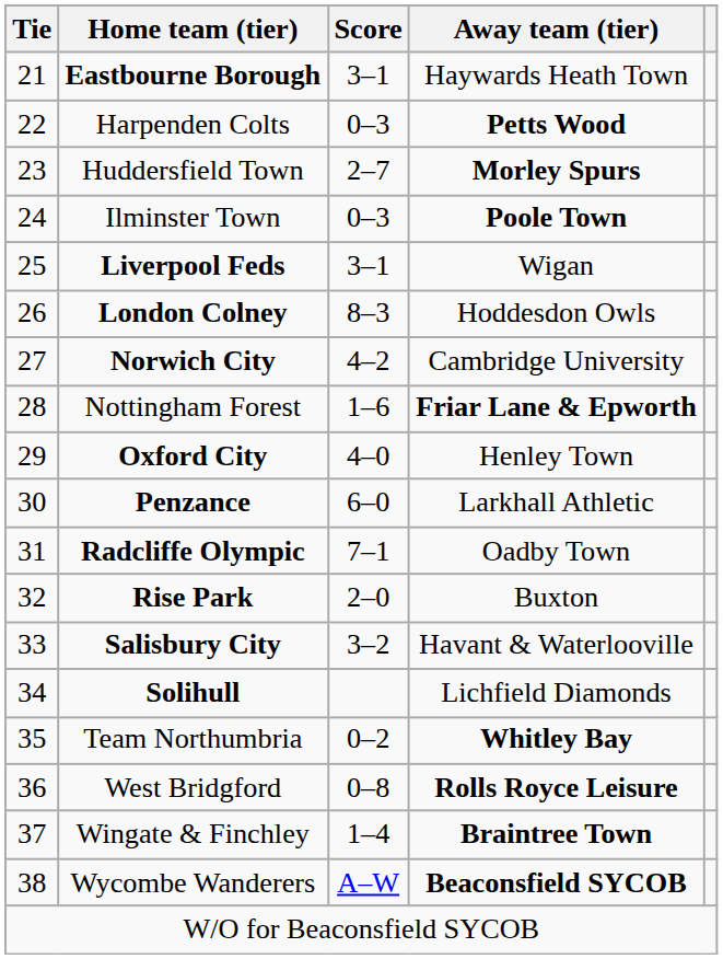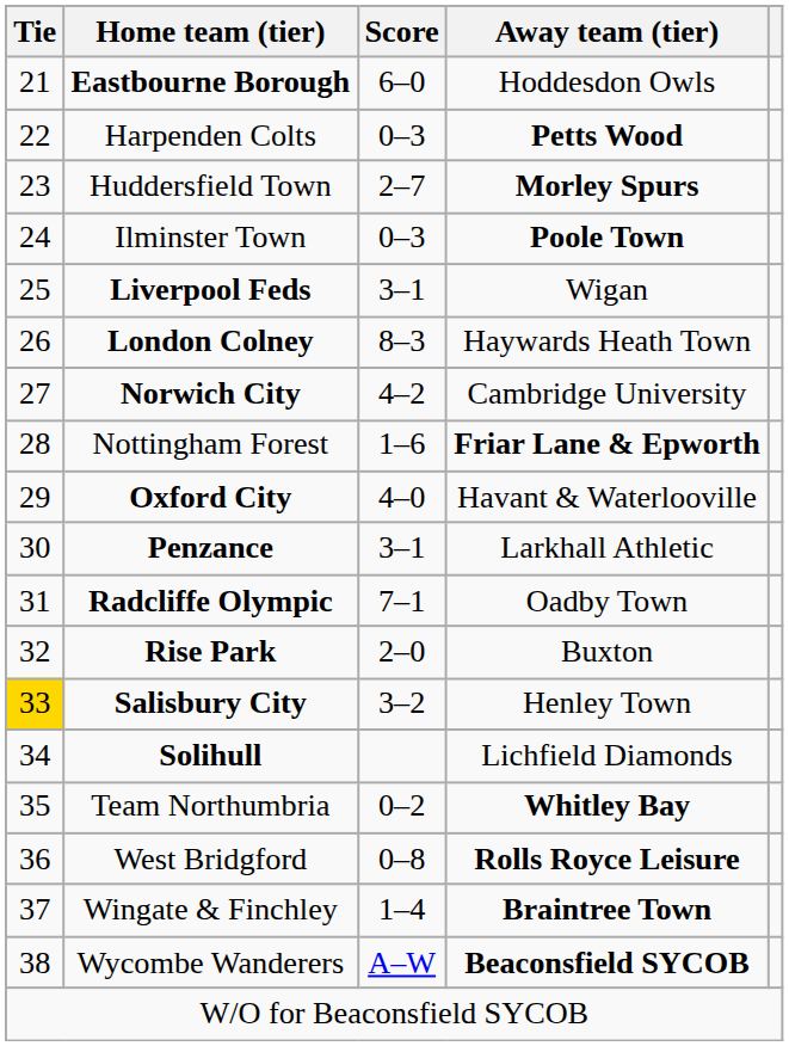 <table class="wikitable" style="text-align:center; font-size:85%">
 <tr>
 <th>Tie</th>
 <th>Home team (tier)</th>
 <th>Score</th>
 <th>Away team (tier)</th>
 <th></th>
 </tr>
 <tr>
 <td align="center">21</td>
 <td><strong>Eastbourne Borough</strong></td>
-<td align="center">3–1</td>
-<td>Haywards Heath Town</td>
+<td align="center">6–0</td>
+<td>Hoddesdon Owls</td>
 <td></td>
 </tr>
 <tr>
 <td align="center">22</td>
 <td>Harpenden Colts</td>
 <td align="center">0–3</td>
 <td><strong>Petts Wood</strong></td>
 <td></td>
 </tr>
 <tr>
 <td align="center">23</td>
 <td>Huddersfield Town</td>
 <td align="center">2–7</td>
 <td><strong>Morley Spurs</strong></td>
 <td></td>
 </tr>
 <tr>
 <td align="center">24</td>
 <td>Ilminster Town</td>
 <td align="center">0–3</td>
 <td><strong>Poole Town</strong></td>
 <td></td>
 </tr>
 <tr>
 <td align="center">25</td>
 <td><strong>Liverpool Feds</strong></td>
 <td align="center">3–1 </td>
 <td>Wigan</td>
 <td></td>
 </tr>
 <tr>
 <td align="center">26</td>
 <td><strong>London Colney</strong></td>
 <td align="center">8–3</td>
-<td>Hoddesdon Owls</td>
+<td>Haywards Heath Town</td>
 <td></td>
 </tr>
 <tr>
 <td align="center">27</td>
 <td><strong>Norwich City</strong></td>
 <td align="center">4–2</td>
 <td>Cambridge University</td>
 <td></td>
 </tr>
 <tr>
 <td align="center">28</td>
 <td>Nottingham Forest</td>
 <td align="center">1–6</td>
 <td><strong>Friar Lane & Epworth</strong></td>
 <td></td>
 </tr>
 <tr>
 <td align="center">29</td>
 <td><strong>Oxford City</strong></td>
 <td align="center">4–0</td>
-<td>Henley Town</td>
+<td>Havant & Waterlooville</td>
 <td></td>
 </tr>
 <tr>
 <td align="center">30</td>
 <td><strong>Penzance</strong></td>
-<td align="center">6–0</td>
+<td align="center">3–1</td>
 <td>Larkhall Athletic</td>
 <td></td>
 </tr>
 <tr>
 <td align="center">31</td>
 <td><strong>Radcliffe Olympic</strong></td>
 <td align="center">7–1</td>
 <td>Oadby Town</td>
 <td></td>
 </tr>
 <tr>
 <td align="center">32</td>
 <td><strong>Rise Park</strong></td>
 <td align="center">2–0</td>
 <td>Buxton</td>
 <td></td>
 </tr>
 <tr>
-<td align="center">33</td>
+<td align="center" style="background: gold;">33</td>
 <td><strong>Salisbury City</strong></td>
 <td align="center">3–2</td>
-<td>Havant & Waterlooville</td>
+<td>Henley Town</td>
 <td></td>
 </tr>
 <tr>
 <td align="center">34</td>
 <td><strong>Solihull</strong></td>
 <td align="center"></td>
 <td>Lichfield Diamonds</td>
 <td></td>
 </tr>
 <tr>
 <td align="center">35</td>
 <td>Team Northumbria</td>
 <td align="center">0–2</td>
 <td><strong>Whitley Bay</strong></td>
 <td></td>
 </tr>
 <tr>
 <td align="center">36</td>
 <td>West Bridgford</td>
 <td align="center">0–8</td>
 <td><strong>Rolls Royce Leisure</strong></td>
 <td></td>
 </tr>
 <tr>
 <td align="center">37</td>
 <td>Wingate & Finchley</td>
 <td align="center">1–4</td>
 <td><strong>Braintree Town</strong></td>
 <td></td>
 </tr>
 <tr>
 <td align="center">38</td>
 <td>Wycombe Wanderers</td>
 <td align="center"><a href='#'>A–W</a></td>
 <td><strong>Beaconsfield SYCOB</strong></td>
 <td></td>
 </tr>
 <tr>
 <td colspan="5" align="center">W/O for Beaconsfield SYCOB</td>
 </tr>
 </table>
